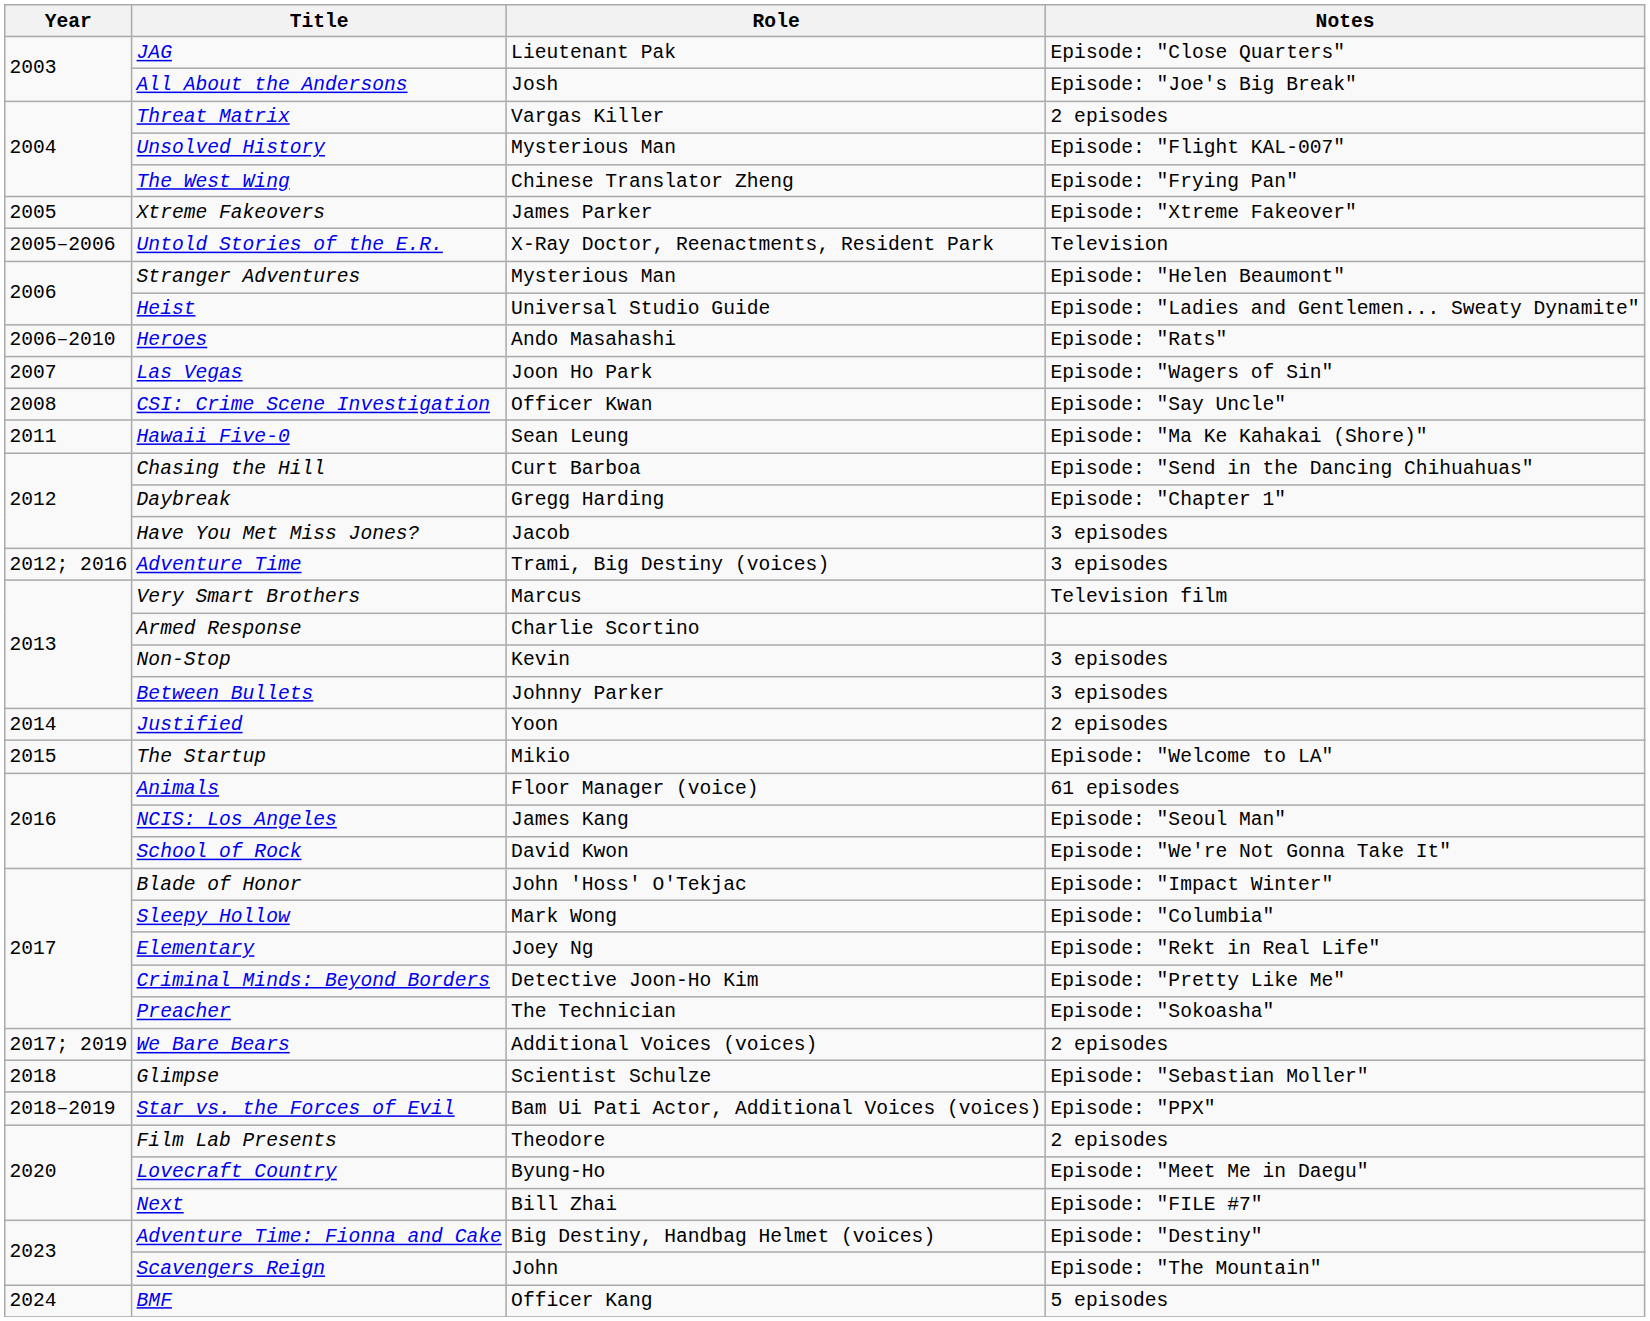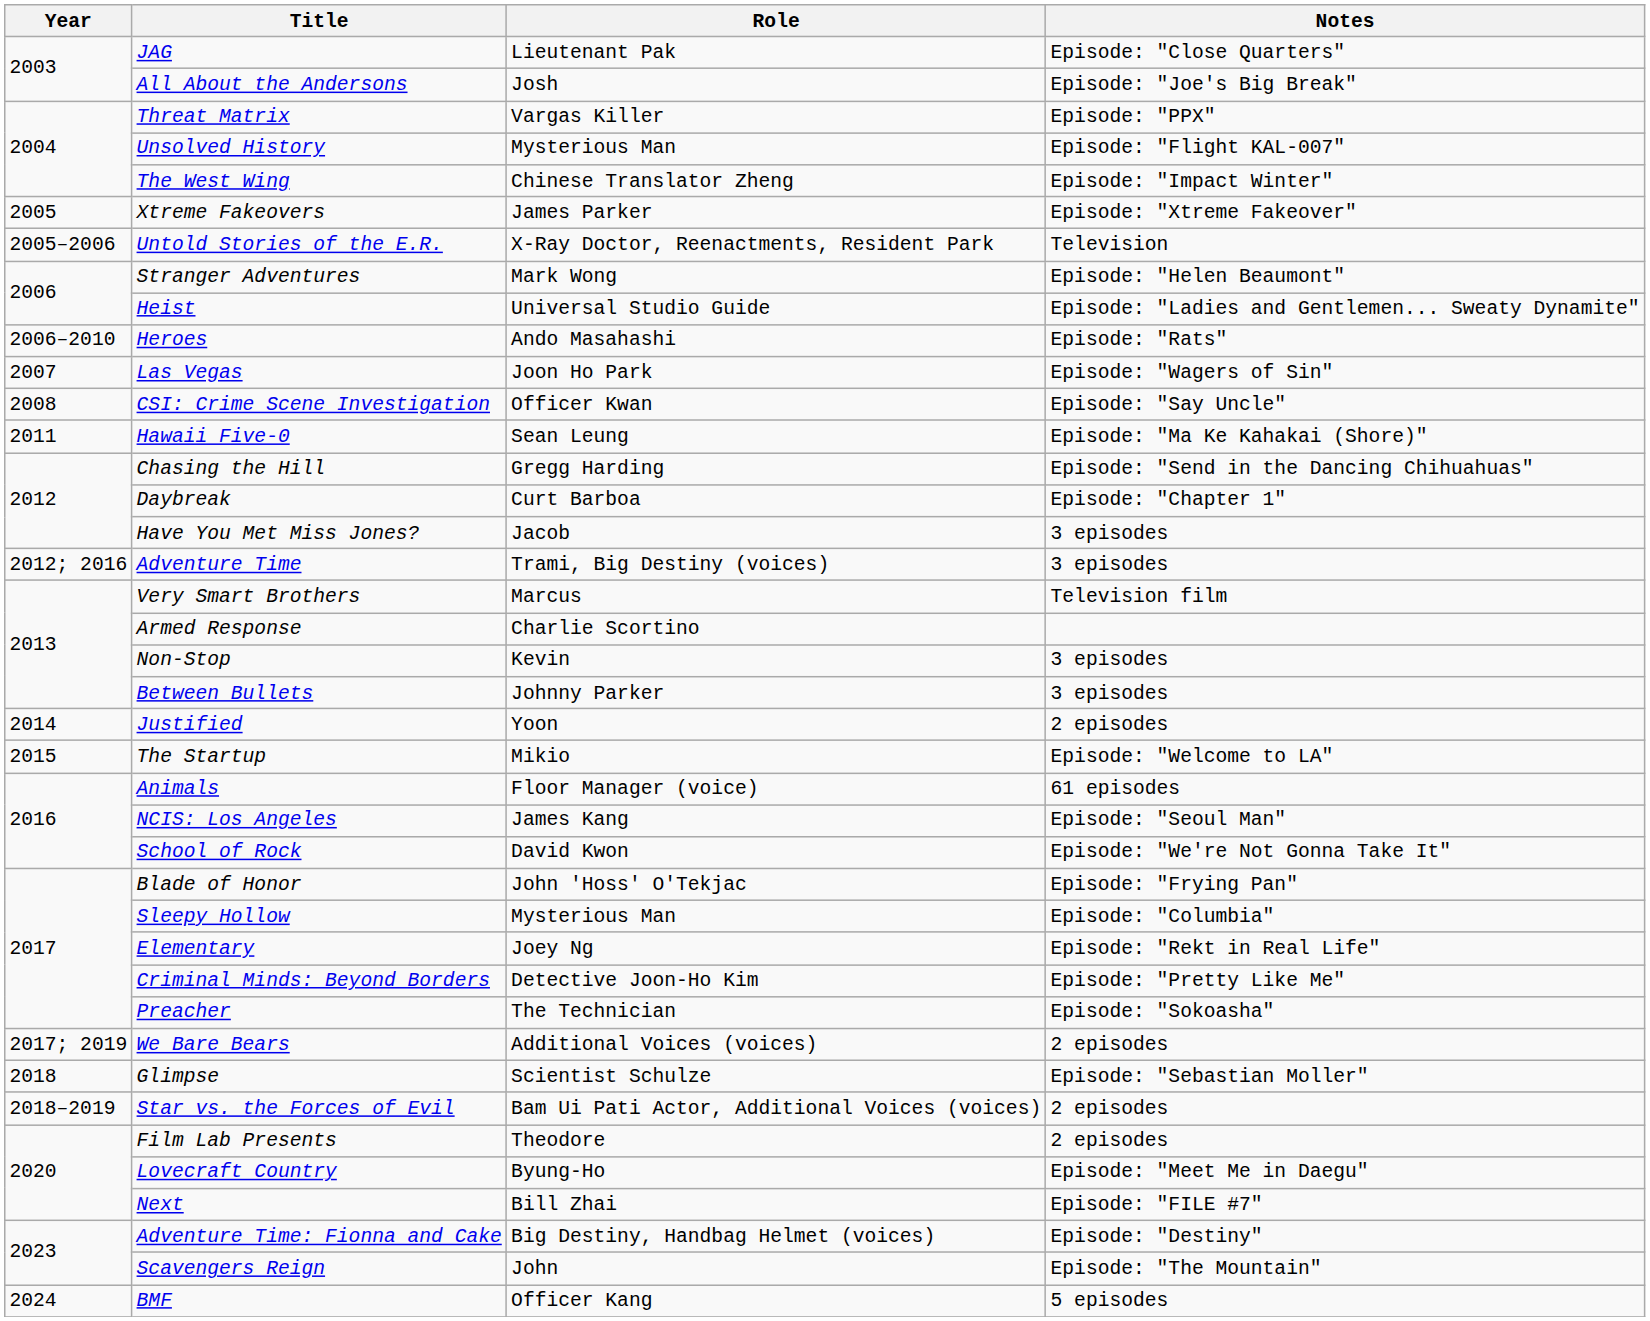 <table class="wikitable sortable">
 <tr>
 <th>Year</th>
 <th>Title</th>
 <th>Role</th>
 <th class="unsortable">Notes</th>
 </tr>
 <tr>
 <td rowspan="2">2003</td>
 <td><em><a href='#'>JAG</a></em></td>
 <td>Lieutenant Pak</td>
 <td>Episode: "Close Quarters"</td>
 </tr>
 <tr>
 <td><em><a href='#'>All About the Andersons</a></em></td>
 <td>Josh</td>
 <td>Episode: "Joe's Big Break"</td>
 </tr>
 <tr>
 <td rowspan="3">2004</td>
 <td><em><a href='#'>Threat Matrix</a></em></td>
 <td>Vargas Killer</td>
-<td>2 episodes</td>
+<td>Episode: "PPX"</td>
 </tr>
 <tr>
 <td><em><a href='#'>Unsolved History</a></em></td>
 <td>Mysterious Man</td>
 <td>Episode: "Flight KAL-007"</td>
 </tr>
 <tr>
 <td><em><a href='#'>The West Wing</a></em></td>
 <td>Chinese Translator Zheng</td>
-<td>Episode: "Frying Pan"</td>
+<td>Episode: "Impact Winter"</td>
 </tr>
 <tr>
 <td>2005</td>
 <td><em>Xtreme Fakeovers</em></td>
 <td>James Parker</td>
 <td>Episode: "Xtreme Fakeover"</td>
 </tr>
 <tr>
 <td>2005–2006</td>
 <td><em><a href='#'>Untold Stories of the E.R.</a></em></td>
 <td>X-Ray Doctor, Reenactments, Resident Park</td>
 <td>Television</td>
 </tr>
 <tr>
 <td rowspan="2">2006</td>
 <td><em>Stranger Adventures</em></td>
-<td>Mysterious Man</td>
+<td>Mark Wong</td>
 <td>Episode: "Helen Beaumont"</td>
 </tr>
 <tr>
 <td><em><a href='#'>Heist</a></em></td>
 <td>Universal Studio Guide</td>
 <td>Episode: "Ladies and Gentlemen... Sweaty Dynamite"</td>
 </tr>
 <tr>
 <td>2006–2010</td>
 <td><em><a href='#'>Heroes</a></em></td>
 <td>Ando Masahashi</td>
 <td>Episode: "Rats"</td>
 </tr>
 <tr>
 <td>2007</td>
 <td><em><a href='#'>Las Vegas</a></em></td>
 <td>Joon Ho Park</td>
 <td>Episode: "Wagers of Sin"</td>
 </tr>
 <tr>
 <td>2008</td>
 <td><em><a href='#'>CSI: Crime Scene Investigation</a></em></td>
 <td>Officer Kwan</td>
 <td>Episode: "Say Uncle"</td>
 </tr>
 <tr>
 <td>2011</td>
 <td><em><a href='#'>Hawaii Five-0</a></em></td>
 <td>Sean Leung</td>
 <td>Episode: "Ma Ke Kahakai (Shore)"</td>
 </tr>
 <tr>
 <td rowspan="3">2012</td>
 <td><em>Chasing the Hill</em></td>
-<td>Curt Barboa</td>
+<td>Gregg Harding</td>
 <td>Episode: "Send in the Dancing Chihuahuas"</td>
 </tr>
 <tr>
 <td><em>Daybreak</em></td>
-<td>Gregg Harding</td>
+<td>Curt Barboa</td>
 <td>Episode: "Chapter 1"</td>
 </tr>
 <tr>
 <td><em>Have You Met Miss Jones?</em></td>
 <td>Jacob</td>
 <td>3 episodes</td>
 </tr>
 <tr>
 <td>2012; 2016</td>
 <td><em><a href='#'>Adventure Time</a></em></td>
 <td>Trami, Big Destiny (voices)</td>
 <td>3 episodes</td>
 </tr>
 <tr>
 <td rowspan="4">2013</td>
 <td><em>Very Smart Brothers</em></td>
 <td>Marcus</td>
 <td>Television film</td>
 </tr>
 <tr>
 <td><em>Armed Response</em></td>
 <td>Charlie Scortino</td>
 <td></td>
 </tr>
 <tr>
 <td><em>Non-Stop</em></td>
 <td>Kevin</td>
 <td>3 episodes</td>
 </tr>
 <tr>
 <td><em><a href='#'>Between Bullets</a></em></td>
 <td>Johnny Parker</td>
 <td>3 episodes</td>
 </tr>
 <tr>
 <td>2014</td>
 <td><em><a href='#'>Justified</a></em></td>
 <td>Yoon</td>
 <td>2 episodes</td>
 </tr>
 <tr>
 <td>2015</td>
 <td><em>The Startup</em></td>
 <td>Mikio</td>
 <td>Episode: "Welcome to LA"</td>
 </tr>
 <tr>
 <td rowspan="3">2016</td>
 <td><em><a href='#'>Animals</a></em></td>
 <td>Floor Manager (voice)</td>
 <td>61 episodes</td>
 </tr>
 <tr>
 <td><em><a href='#'>NCIS: Los Angeles</a></em></td>
 <td>James Kang</td>
 <td>Episode: "Seoul Man"</td>
 </tr>
 <tr>
 <td><em><a href='#'>School of Rock</a></em></td>
 <td>David Kwon</td>
 <td>Episode: "We're Not Gonna Take It"</td>
 </tr>
 <tr>
 <td rowspan="5">2017</td>
 <td><em>Blade of Honor</em></td>
 <td>John 'Hoss' O'Tekjac</td>
-<td>Episode: "Impact Winter"</td>
+<td>Episode: "Frying Pan"</td>
 </tr>
 <tr>
 <td><em><a href='#'>Sleepy Hollow</a></em></td>
-<td>Mark Wong</td>
+<td>Mysterious Man</td>
 <td>Episode: "Columbia"</td>
 </tr>
 <tr>
 <td><em><a href='#'>Elementary</a></em></td>
 <td>Joey Ng</td>
 <td>Episode: "Rekt in Real Life"</td>
 </tr>
 <tr>
 <td><em><a href='#'>Criminal Minds: Beyond Borders</a></em></td>
 <td>Detective Joon-Ho Kim</td>
 <td>Episode: "Pretty Like Me"</td>
 </tr>
 <tr>
 <td><em><a href='#'>Preacher</a></em></td>
 <td>The Technician</td>
 <td>Episode: "Sokoasha"</td>
 </tr>
 <tr>
 <td>2017; 2019</td>
 <td><em><a href='#'>We Bare Bears</a></em></td>
 <td>Additional Voices (voices)</td>
 <td>2 episodes</td>
 </tr>
 <tr>
 <td>2018</td>
 <td><em>Glimpse</em></td>
 <td>Scientist Schulze</td>
 <td>Episode: "Sebastian Moller"</td>
 </tr>
 <tr>
 <td>2018–2019</td>
 <td><em><a href='#'>Star vs. the Forces of Evil</a></em></td>
 <td>Bam Ui Pati Actor, Additional Voices (voices)</td>
-<td>Episode: "PPX"</td>
+<td>2 episodes</td>
 </tr>
 <tr>
 <td rowspan="3">2020</td>
 <td><em>Film Lab Presents</em></td>
 <td>Theodore</td>
 <td>2 episodes</td>
 </tr>
 <tr>
 <td><em><a href='#'>Lovecraft Country</a></em></td>
 <td>Byung-Ho</td>
 <td>Episode: "Meet Me in Daegu"</td>
 </tr>
 <tr>
 <td><em><a href='#'>Next</a></em></td>
 <td>Bill Zhai</td>
 <td>Episode: "FILE #7"</td>
 </tr>
 <tr>
 <td rowspan="2">2023</td>
 <td><em><a href='#'>Adventure Time: Fionna and Cake</a></em></td>
 <td>Big Destiny, Handbag Helmet (voices)</td>
 <td>Episode: "Destiny"</td>
 </tr>
 <tr>
 <td><em><a href='#'>Scavengers Reign</a></em></td>
 <td>John</td>
 <td>Episode: "The Mountain"</td>
 </tr>
 <tr>
 <td>2024</td>
 <td><em><a href='#'>BMF</a></em></td>
 <td>Officer Kang</td>
 <td>5 episodes</td>
 </tr>
 </table>
